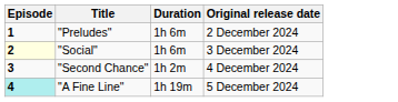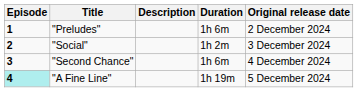 <table class="unsortable wikitable plainrowheaders">
 <tr>
 <th scope="col">Episode</th>
 <th scope="col">Title</th>
+<th scope="col">Description</th>
 <th scope="col">Duration</th>
 <th scope="col">Original release date</th>
 </tr>
 <tr>
 <td><strong>1</strong></td>
 <td>"Preludes"</td>
+<td></td>
 <td>1h 6m</td>
 <td>2 December 2024</td>
 </tr>
 <tr>
-<td style="background: lightyellow;"><strong>2</strong></td>
+<td><strong>2</strong></td>
 <td>"Social"</td>
-<td>1h 6m</td>
+<td></td>
+<td>1h 2m</td>
 <td>3 December 2024</td>
 </tr>
 <tr>
 <td><strong>3</strong></td>
 <td>"Second Chance"</td>
-<td>1h 2m</td>
+<td></td>
+<td>1h 6m</td>
 <td>4 December 2024</td>
 </tr>
 <tr>
 <td style="background: paleturquoise;"><strong>4</strong></td>
 <td>"A Fine Line"</td>
+<td></td>
 <td>1h 19m</td>
 <td>5 December 2024</td>
 </tr>
 </table>
